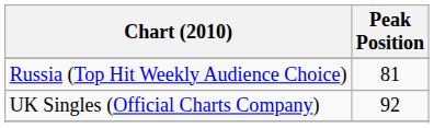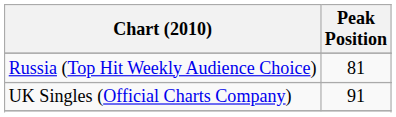 <table class="wikitable sortable">
 <tr>
 <th>Chart (2010)</th>
 <th>Peak<br>Position</th>
 </tr>
 <tr>
 </tr>
 <tr>
 </tr>
 <tr>
 </tr>
 <tr>
 </tr>
 <tr>
 </tr>
 <tr>
 </tr>
 <tr>
 </tr>
 <tr>
 </tr>
 <tr>
 <td><a href='#'>Russia</a> (<a href='#'>Top Hit Weekly Audience Choice</a>)</td>
 <td align="center">81</td>
 </tr>
 <tr>
 </tr>
 <tr>
 <td>UK Singles (<a href='#'>Official Charts Company</a>)</td>
-<td style="text-align:center;">92</td>
+<td style="text-align:center;">91</td>
 </tr>
 <tr>
 </tr>
 <tr>
 </tr>
 </table>
